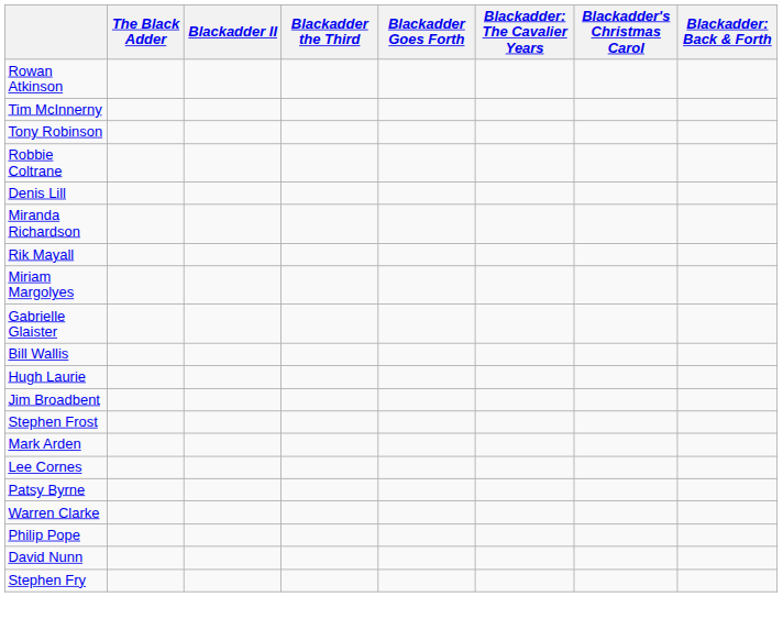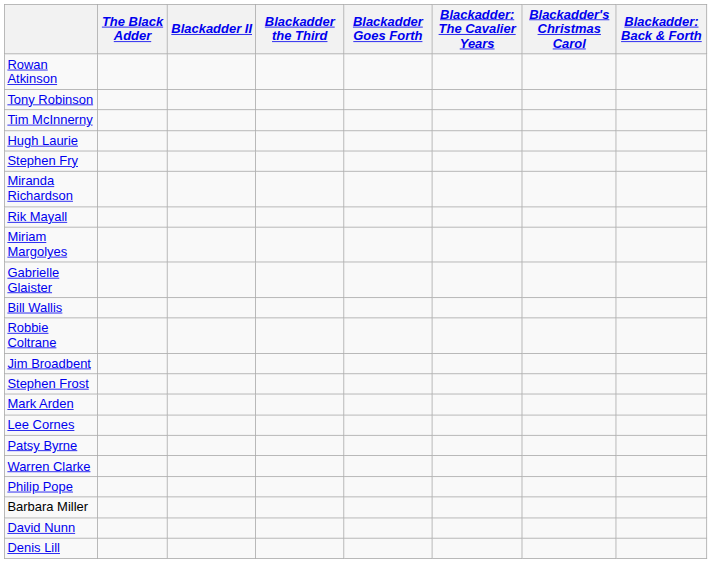 <table class="wikitable" style="text-align:center;">
 <tr>
 <th style="width:140px;"></th>
 <th style="width:120px;"><em><a href='#'>The Black Adder</a></em></th>
 <th style="width:120px;"><em><a href='#'>Blackadder II</a></em></th>
 <th style="width:120px;"><em><a href='#'>Blackadder the Third</a></em></th>
 <th style="width:120px;"><em><a href='#'>Blackadder Goes Forth</a></em></th>
 <th style="width:120px;"><em><a href='#'>Blackadder: The Cavalier Years</a></em></th>
 <th style="width:120px;"><em><a href='#'>Blackadder's Christmas Carol</a></em></th>
 <th style="width:120px;"><em><a href='#'>Blackadder: Back & Forth</a></em></th>
 </tr>
 <tr>
 <td align=left><a href='#'>Rowan Atkinson</a></td>
 <td></td>
 <td></td>
 <td></td>
 <td></td>
 <td></td>
 <td></td>
 <td></td>
 </tr>
 <tr>
+<td align=left><a href='#'>Tony Robinson</a></td>
+<td></td>
+<td></td>
+<td></td>
+<td></td>
+<td></td>
+<td></td>
+<td></td>
+</tr>
+<tr>
 <td align=left><a href='#'>Tim McInnerny</a></td>
 <td></td>
 <td></td>
 <td></td>
 <td></td>
 <td></td>
 <td></td>
 <td></td>
 </tr>
 <tr>
-<td align=left><a href='#'>Tony Robinson</a></td>
+<td align=left><a href='#'>Hugh Laurie</a></td>
 <td></td>
 <td></td>
 <td></td>
 <td></td>
 <td></td>
 <td></td>
 <td></td>
 </tr>
 <tr>
-<td align=left><a href='#'>Robbie Coltrane</a></td>
-<td></td>
-<td></td>
-<td></td>
-<td></td>
-<td></td>
-<td></td>
-<td></td>
-</tr>
-<tr>
-<td align=left><a href='#'>Denis Lill</a></td>
+<td align=left><a href='#'>Stephen Fry</a></td>
 <td></td>
 <td></td>
 <td></td>
 <td></td>
 <td></td>
 <td></td>
 <td></td>
 </tr>
 <tr>
 <td align=left><a href='#'>Miranda Richardson</a></td>
 <td></td>
 <td></td>
 <td></td>
 <td></td>
 <td></td>
 <td></td>
 <td></td>
 </tr>
 <tr>
 <td align=left><a href='#'>Rik Mayall</a></td>
 <td></td>
 <td></td>
 <td></td>
 <td></td>
 <td></td>
 <td></td>
 <td></td>
 </tr>
 <tr>
 <td align=left><a href='#'>Miriam Margolyes</a></td>
 <td></td>
 <td></td>
 <td></td>
 <td></td>
 <td></td>
 <td></td>
 <td></td>
 </tr>
 <tr>
 <td align=left><a href='#'>Gabrielle Glaister</a></td>
 <td></td>
 <td></td>
 <td></td>
 <td></td>
 <td></td>
 <td></td>
 <td></td>
 </tr>
 <tr>
 <td align=left><a href='#'>Bill Wallis</a></td>
 <td></td>
 <td></td>
 <td></td>
 <td></td>
 <td></td>
 <td></td>
 <td></td>
 </tr>
 <tr>
-<td align=left><a href='#'>Hugh Laurie</a></td>
+<td align=left><a href='#'>Robbie Coltrane</a></td>
 <td></td>
 <td></td>
 <td></td>
 <td></td>
 <td></td>
 <td></td>
 <td></td>
 </tr>
 <tr>
 <td align=left><a href='#'>Jim Broadbent</a></td>
 <td></td>
 <td></td>
 <td></td>
 <td></td>
 <td></td>
 <td></td>
 <td></td>
 </tr>
 <tr>
 <td align=left><a href='#'>Stephen Frost</a></td>
 <td></td>
 <td></td>
 <td></td>
 <td></td>
 <td></td>
 <td></td>
 <td></td>
 </tr>
 <tr>
 <td align=left><a href='#'>Mark Arden</a></td>
 <td></td>
 <td></td>
 <td></td>
 <td></td>
 <td></td>
 <td></td>
 <td></td>
 </tr>
 <tr>
 <td align=left><a href='#'>Lee Cornes</a></td>
 <td></td>
 <td></td>
 <td></td>
 <td></td>
 <td></td>
 <td></td>
 <td></td>
 </tr>
 <tr>
 <td align=left><a href='#'>Patsy Byrne</a></td>
 <td></td>
 <td></td>
 <td></td>
 <td></td>
 <td></td>
 <td></td>
 <td></td>
 </tr>
 <tr>
 <td align=left><a href='#'>Warren Clarke</a></td>
 <td></td>
 <td></td>
 <td></td>
 <td></td>
 <td></td>
 <td></td>
 <td></td>
 </tr>
 <tr>
 <td align=left><a href='#'>Philip Pope</a></td>
 <td></td>
 <td></td>
 <td></td>
 <td></td>
 <td></td>
 <td></td>
 <td></td>
 </tr>
 <tr>
+<td align=left>Barbara Miller</td>
+<td></td>
+<td></td>
+<td></td>
+<td></td>
+<td></td>
+<td></td>
+<td></td>
+</tr>
+<tr>
 <td align=left><a href='#'>David Nunn</a></td>
 <td></td>
 <td></td>
 <td></td>
 <td></td>
 <td></td>
 <td></td>
 <td></td>
 </tr>
 <tr>
-<td align=left><a href='#'>Stephen Fry</a></td>
+<td align=left><a href='#'>Denis Lill</a></td>
 <td></td>
 <td></td>
 <td></td>
 <td></td>
 <td></td>
 <td></td>
 <td></td>
 </tr>
 </table>
